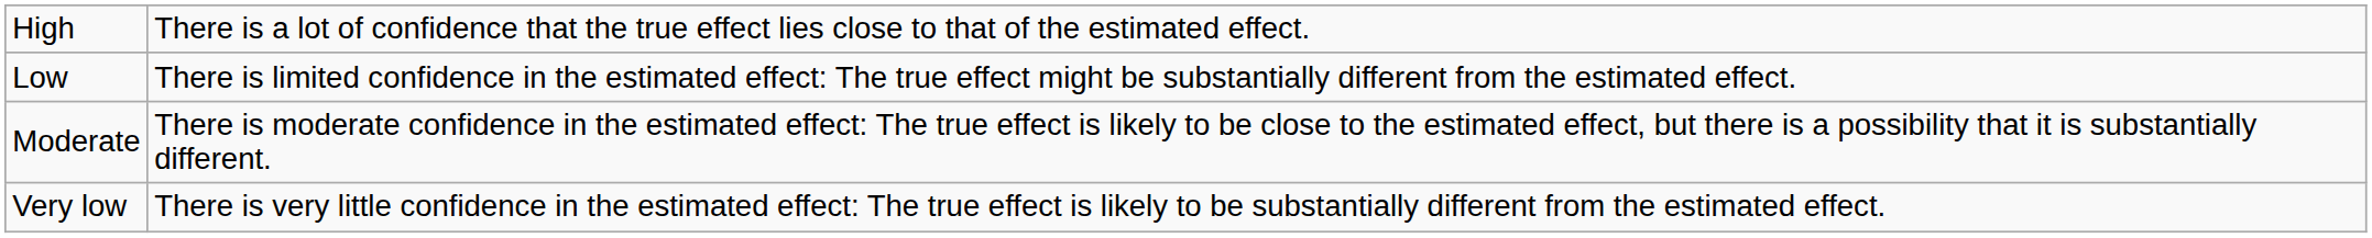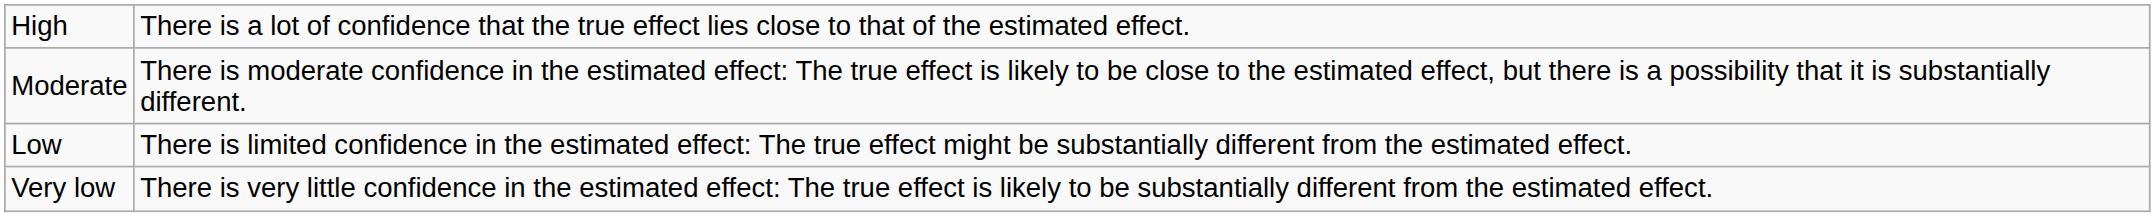 <table class="wikitable">
 <tr>
 <td>High</td>
 <td>There is a lot of confidence that the true effect lies close to that of the estimated effect.</td>
 </tr>
 <tr>
+<td>Moderate</td>
+<td>There is moderate confidence in the estimated effect: The true effect is likely to be close to the estimated effect, but there is a possibility that it is substantially different.</td>
+</tr>
+<tr>
 <td>Low</td>
 <td>There is limited confidence in the estimated effect: The true effect might be substantially different from the estimated effect.</td>
-</tr>
-<tr>
-<td>Moderate</td>
-<td>There is moderate confidence in the estimated effect: The true effect is likely to be close to the estimated effect, but there is a possibility that it is substantially different.</td>
 </tr>
 <tr>
 <td>Very low</td>
 <td>There is very little confidence in the estimated effect: The true effect is likely to be substantially different from the estimated effect.</td>
 </tr>
 </table>
